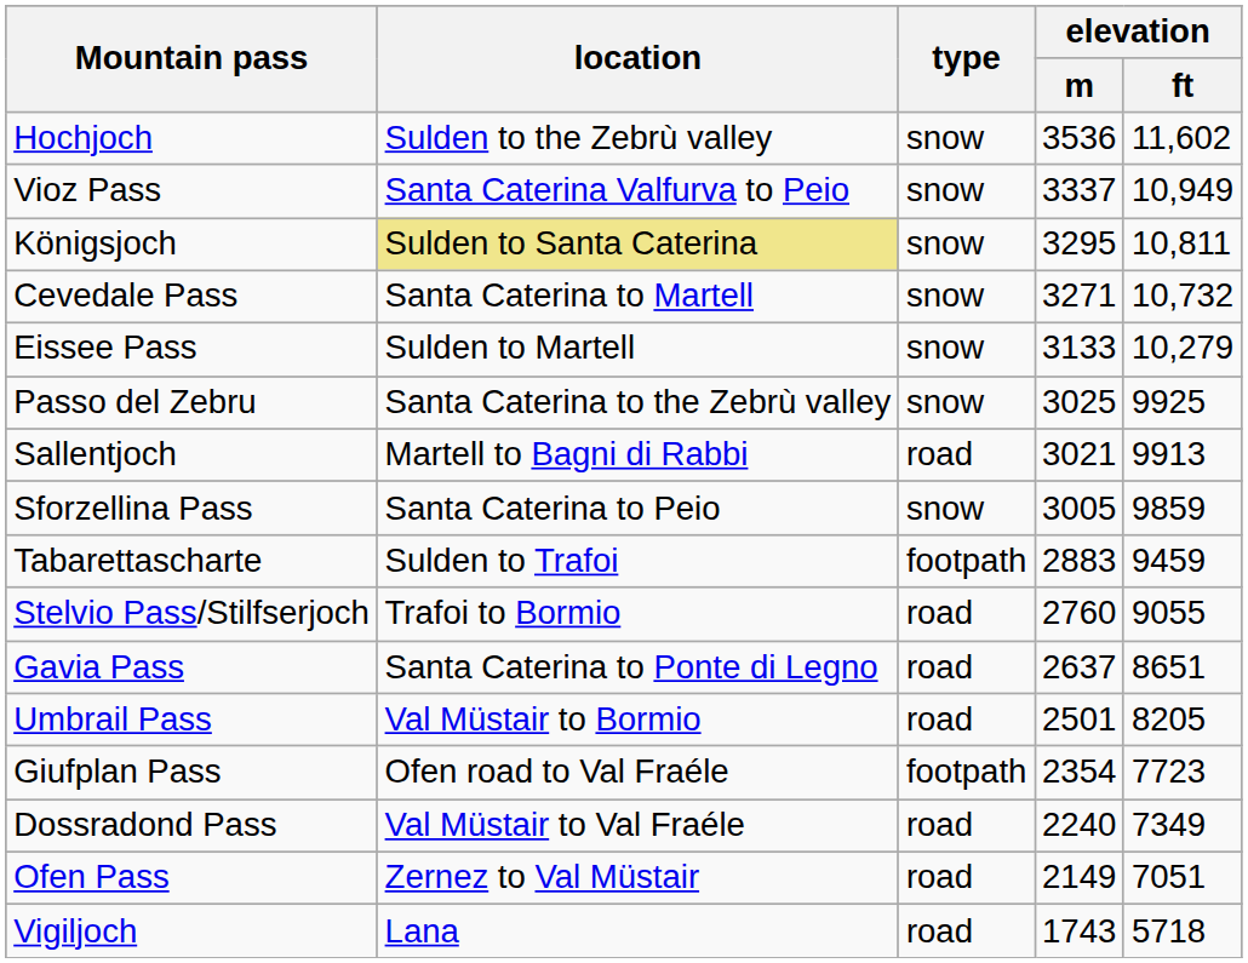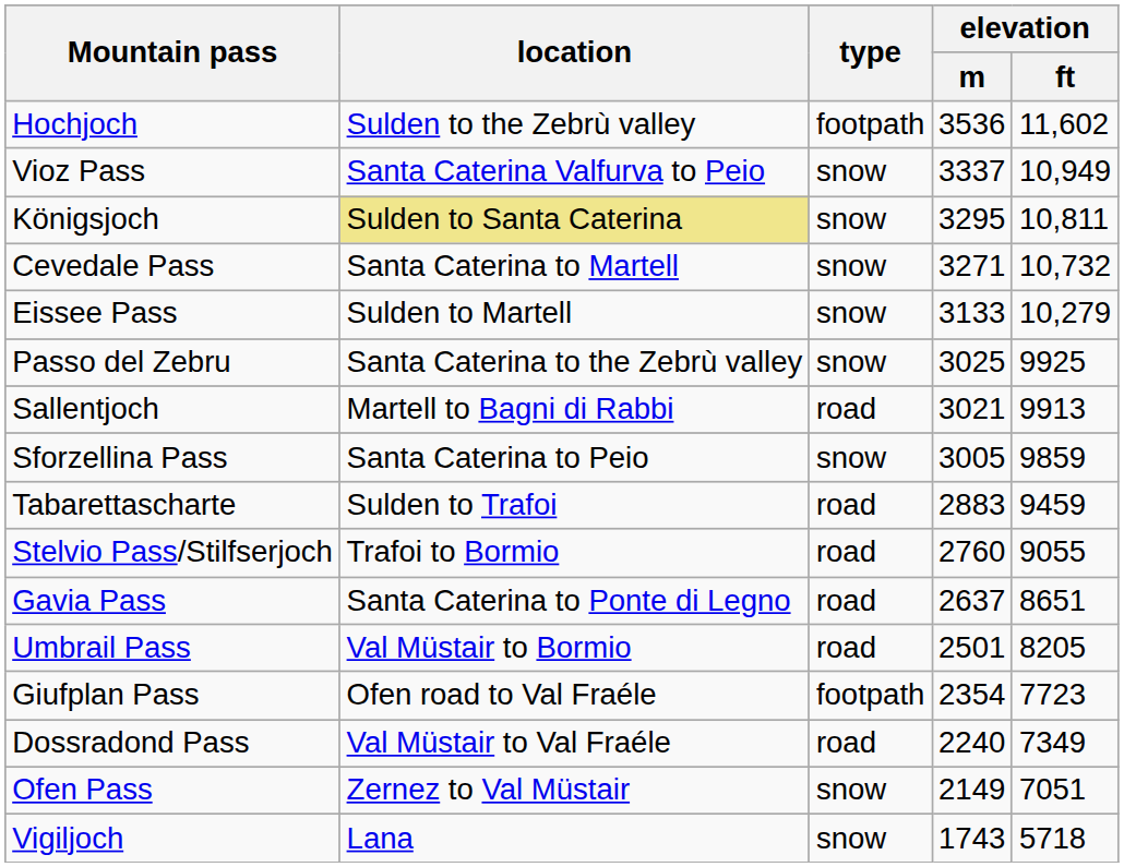 <table class="wikitable">
 <tr>
 <th rowspan=2>Mountain pass</th>
 <th rowspan=2>location</th>
 <th rowspan=2>type</th>
 <th colspan=2>elevation</th>
 </tr>
 <tr>
 <th>m</th>
 <th>ft</th>
 </tr>
 <tr>
 <td><a href='#'>Hochjoch</a></td>
 <td><a href='#'>Sulden</a> to the Zebrù valley</td>
-<td>snow</td>
+<td>footpath</td>
 <td>3536</td>
 <td>11,602</td>
 </tr>
 <tr>
 <td>Vioz Pass</td>
 <td><a href='#'>Santa Caterina Valfurva</a> to <a href='#'>Peio</a></td>
 <td>snow</td>
 <td>3337</td>
 <td>10,949</td>
 </tr>
 <tr>
 <td>Königsjoch</td>
 <td style="background: khaki;">Sulden to Santa Caterina</td>
 <td>snow</td>
 <td>3295</td>
 <td>10,811</td>
 </tr>
 <tr>
 <td>Cevedale Pass</td>
 <td>Santa Caterina to <a href='#'>Martell</a></td>
 <td>snow</td>
 <td>3271</td>
 <td>10,732</td>
 </tr>
 <tr>
 <td>Eissee Pass</td>
 <td>Sulden to Martell</td>
 <td>snow</td>
 <td>3133</td>
 <td>10,279</td>
 </tr>
 <tr>
 <td>Passo del Zebru</td>
 <td>Santa Caterina to the Zebrù valley</td>
 <td>snow</td>
 <td>3025</td>
 <td>9925</td>
 </tr>
 <tr>
 <td>Sallentjoch</td>
 <td>Martell to <a href='#'>Bagni di Rabbi</a></td>
 <td>road</td>
 <td>3021</td>
 <td>9913</td>
 </tr>
 <tr>
 <td>Sforzellina Pass</td>
 <td>Santa Caterina to Peio</td>
 <td>snow</td>
 <td>3005</td>
 <td>9859</td>
 </tr>
 <tr>
 <td>Tabarettascharte</td>
 <td>Sulden to <a href='#'>Trafoi</a></td>
-<td>footpath</td>
+<td>road</td>
 <td>2883</td>
 <td>9459</td>
 </tr>
 <tr>
 <td><a href='#'>Stelvio Pass</a>/Stilfserjoch</td>
 <td>Trafoi to <a href='#'>Bormio</a></td>
 <td>road</td>
 <td>2760</td>
 <td>9055</td>
 </tr>
 <tr>
 <td><a href='#'>Gavia Pass</a></td>
 <td>Santa Caterina to <a href='#'>Ponte di Legno</a></td>
 <td>road</td>
 <td>2637</td>
 <td>8651</td>
 </tr>
 <tr>
 <td><a href='#'>Umbrail Pass</a></td>
 <td><a href='#'>Val Müstair</a> to <a href='#'>Bormio</a></td>
 <td>road</td>
 <td>2501</td>
 <td>8205</td>
 </tr>
 <tr>
 <td>Giufplan Pass</td>
 <td>Ofen road to Val Fraéle</td>
 <td>footpath</td>
 <td>2354</td>
 <td>7723</td>
 </tr>
 <tr>
 <td>Dossradond Pass</td>
 <td><a href='#'>Val Müstair</a> to Val Fraéle</td>
 <td>road</td>
 <td>2240</td>
 <td>7349</td>
 </tr>
 <tr>
 <td><a href='#'>Ofen Pass</a></td>
 <td><a href='#'>Zernez</a> to <a href='#'>Val Müstair</a></td>
-<td>road</td>
+<td>snow</td>
 <td>2149</td>
 <td>7051</td>
 </tr>
 <tr>
 <td><a href='#'>Vigiljoch</a></td>
 <td><a href='#'>Lana</a></td>
-<td>road</td>
+<td>snow</td>
 <td>1743</td>
 <td>5718</td>
 </tr>
 </table>
